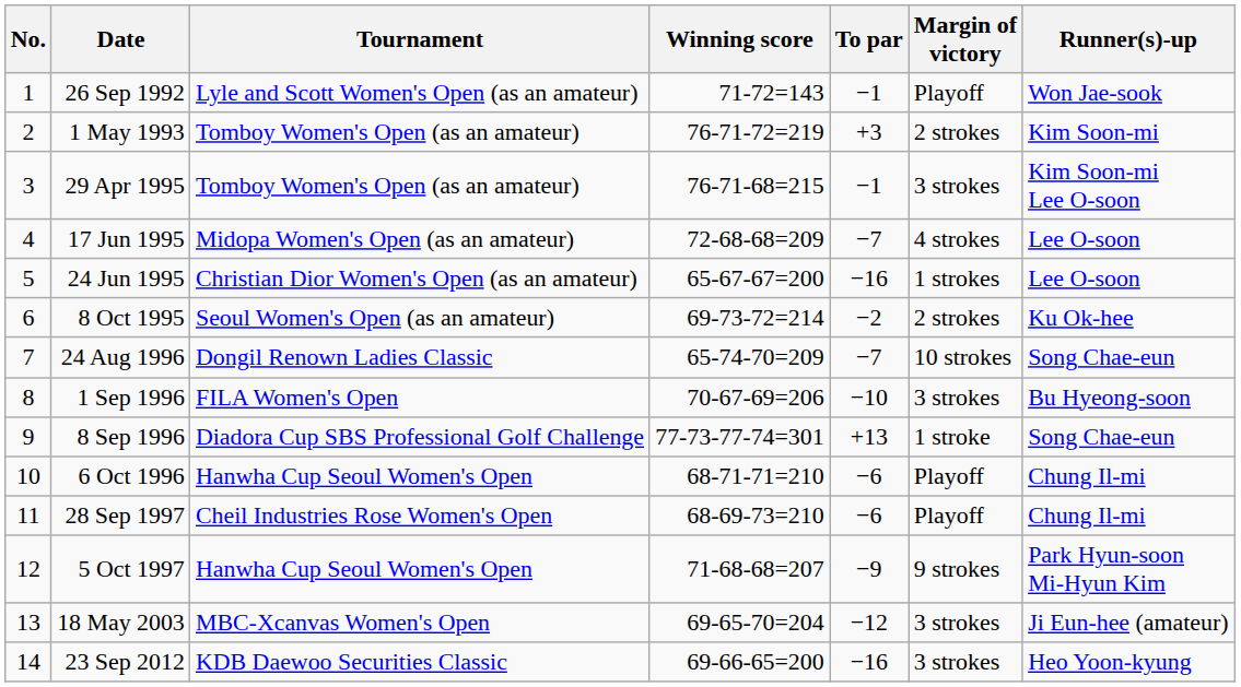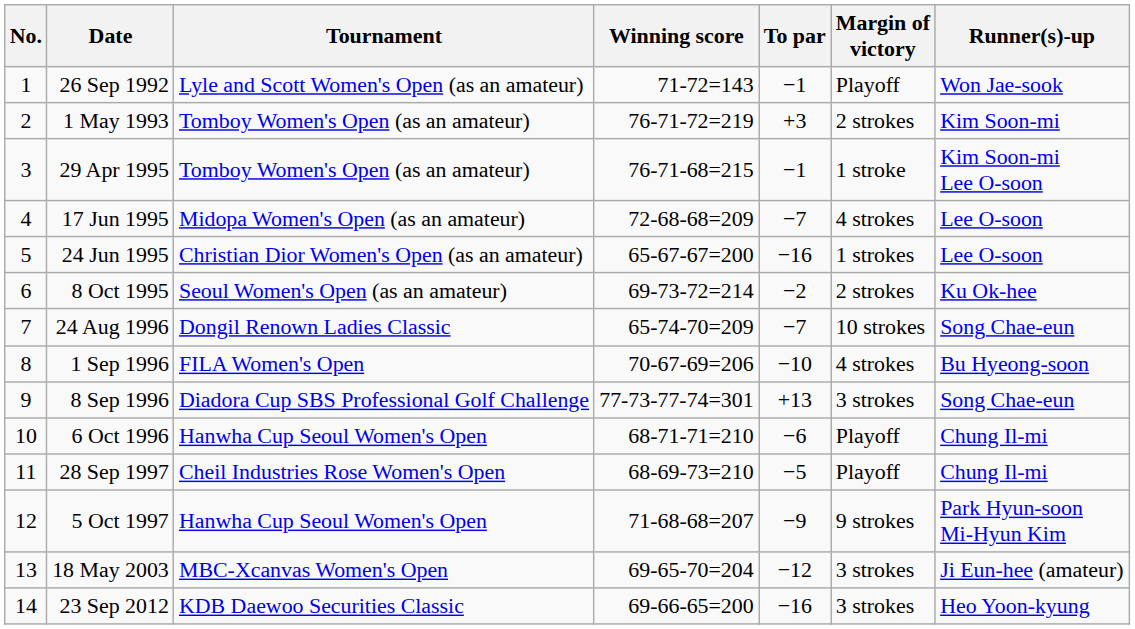 <table class="wikitable" style="font-size:95%;">
 <tr>
 <th>No.</th>
 <th>Date</th>
 <th>Tournament</th>
 <th>Winning score</th>
 <th>To par</th>
 <th>Margin of<br>victory</th>
 <th>Runner(s)-up</th>
 </tr>
 <tr>
 <td align=center>1</td>
 <td align=right>26 Sep 1992</td>
 <td><a href='#'>Lyle and Scott Women's Open</a> (as an amateur)</td>
 <td align=right>71-72=143</td>
 <td align=center>−1</td>
 <td>Playoff</td>
 <td> <a href='#'>Won Jae-sook</a></td>
 </tr>
 <tr>
 <td align=center>2</td>
 <td align=right>1 May 1993</td>
 <td><a href='#'>Tomboy Women's Open</a> (as an amateur)</td>
 <td align=right>76-71-72=219</td>
 <td align=center>+3</td>
 <td>2 strokes</td>
 <td> <a href='#'>Kim Soon-mi</a></td>
 </tr>
 <tr>
 <td align=center>3</td>
 <td align=right>29 Apr 1995</td>
 <td><a href='#'>Tomboy Women's Open</a> (as an amateur)</td>
 <td align=right>76-71-68=215</td>
 <td align=center>−1</td>
-<td>3 strokes</td>
+<td>1 stroke</td>
 <td> <a href='#'>Kim Soon-mi</a> <br>  <a href='#'>Lee O-soon</a></td>
 </tr>
 <tr>
 <td align=center>4</td>
 <td align=right>17 Jun 1995</td>
 <td><a href='#'>Midopa Women's Open</a> (as an amateur)</td>
 <td align=right>72-68-68=209</td>
 <td align=center>−7</td>
 <td>4 strokes</td>
 <td> <a href='#'>Lee O-soon</a></td>
 </tr>
 <tr>
 <td align=center>5</td>
 <td align=right>24 Jun 1995</td>
 <td><a href='#'>Christian Dior Women's Open</a> (as an amateur)</td>
 <td align=right>65-67-67=200</td>
 <td align=center>−16</td>
 <td>1 strokes</td>
 <td> <a href='#'>Lee O-soon</a></td>
 </tr>
 <tr>
 <td align=center>6</td>
 <td align=right>8 Oct 1995</td>
 <td><a href='#'>Seoul Women's Open</a> (as an amateur)</td>
 <td align=right>69-73-72=214</td>
 <td align=center>−2</td>
 <td>2 strokes</td>
 <td> <a href='#'>Ku Ok-hee</a></td>
 </tr>
 <tr>
 <td align=center>7</td>
 <td align=right>24 Aug 1996</td>
 <td><a href='#'>Dongil Renown Ladies Classic</a></td>
 <td align=right>65-74-70=209</td>
 <td align=center>−7</td>
 <td>10 strokes</td>
 <td> <a href='#'>Song Chae-eun</a></td>
 </tr>
 <tr>
 <td align=center>8</td>
 <td align=right>1 Sep 1996</td>
 <td><a href='#'>FILA Women's Open</a></td>
 <td align=right>70-67-69=206</td>
 <td align=center>−10</td>
-<td>3 strokes</td>
+<td>4 strokes</td>
 <td> <a href='#'>Bu Hyeong-soon</a></td>
 </tr>
 <tr>
 <td align=center>9</td>
 <td align=right>8 Sep 1996</td>
 <td><a href='#'>Diadora Cup SBS Professional Golf Challenge</a></td>
 <td align=right>77-73-77-74=301</td>
 <td align=center>+13</td>
-<td>1 stroke</td>
+<td>3 strokes</td>
 <td> <a href='#'>Song Chae-eun</a></td>
 </tr>
 <tr>
 <td align=center>10</td>
 <td align=right>6 Oct 1996</td>
 <td><a href='#'>Hanwha Cup Seoul Women's Open</a></td>
 <td align=right>68-71-71=210</td>
 <td align=center>−6</td>
 <td>Playoff</td>
 <td> <a href='#'>Chung Il-mi</a></td>
 </tr>
 <tr>
 <td align=center>11</td>
 <td align=right>28 Sep 1997</td>
 <td><a href='#'>Cheil Industries Rose Women's Open</a></td>
 <td align=right>68-69-73=210</td>
-<td align=center>−6</td>
+<td align=center>−5</td>
 <td>Playoff</td>
 <td> <a href='#'>Chung Il-mi</a></td>
 </tr>
 <tr>
 <td align=center>12</td>
 <td align=right>5 Oct 1997</td>
 <td><a href='#'>Hanwha Cup Seoul Women's Open</a></td>
 <td align=right>71-68-68=207</td>
 <td align=center>−9</td>
 <td>9 strokes</td>
 <td> <a href='#'>Park Hyun-soon</a> <br>  <a href='#'>Mi-Hyun Kim</a></td>
 </tr>
 <tr>
 <td align=center>13</td>
 <td align=right>18 May 2003</td>
 <td><a href='#'>MBC-Xcanvas Women's Open</a></td>
 <td align=right>69-65-70=204</td>
 <td align=center>−12</td>
 <td>3 strokes</td>
 <td> <a href='#'>Ji Eun-hee</a> (amateur)</td>
 </tr>
 <tr>
 <td align=center>14</td>
 <td align=right>23 Sep 2012</td>
 <td><a href='#'>KDB Daewoo Securities Classic</a></td>
 <td align=right>69-66-65=200</td>
 <td align=center>−16</td>
 <td>3 strokes</td>
 <td> <a href='#'>Heo Yoon-kyung</a></td>
 </tr>
 </table>
